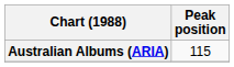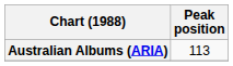 <table class="wikitable plainrowheaders sortable">
 <tr>
 <th>Chart (1988)</th>
 <th>Peak<br>position</th>
 </tr>
 <tr>
 <th scope="row">Australian Albums (<a href='#'>ARIA</a>)</th>
-<td style="text-align:center;">115</td>
+<td style="text-align:center;">113</td>
 </tr>
 <tr>
 </tr>
 <tr>
 </tr>
 <tr>
 </tr>
 </table>
